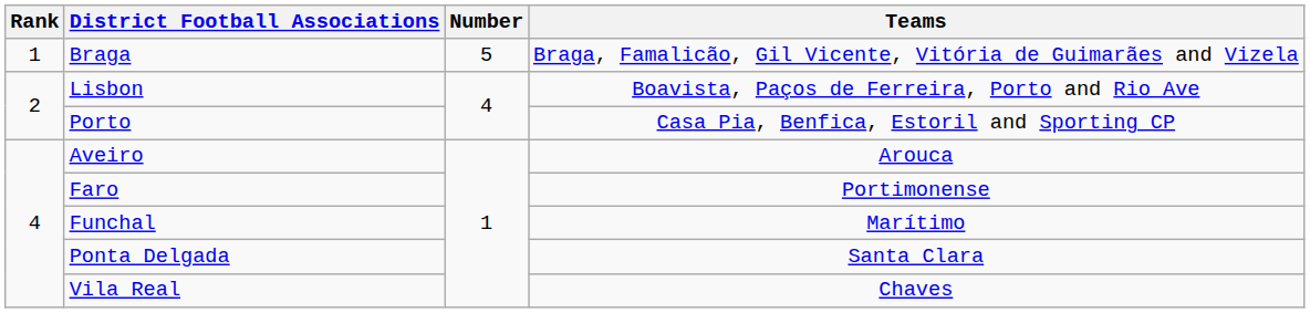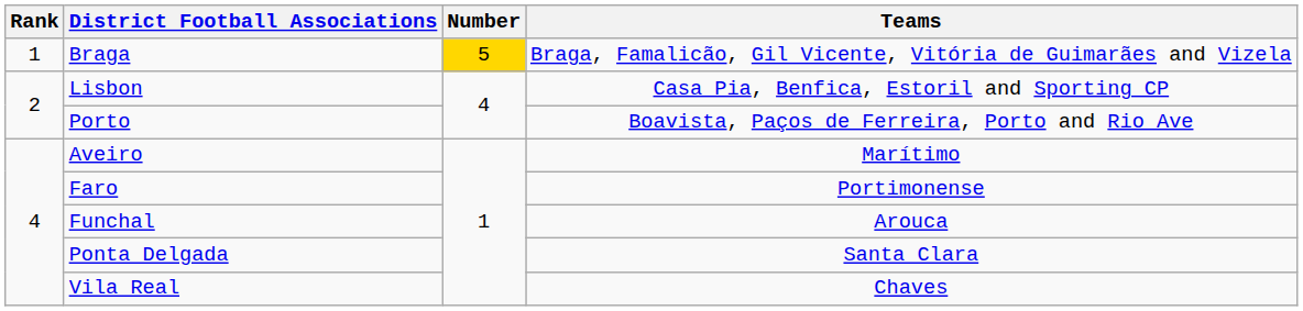 <table class="wikitable">
 <tr>
 <th>Rank</th>
 <th><a href='#'>District Football Associations</a></th>
 <th>Number</th>
 <th>Teams</th>
 </tr>
 <tr>
 <td rowspan=1 align=center>1</td>
 <td> <a href='#'>Braga</a></td>
-<td rowspan=1 align=center>5</td>
+<td rowspan=1 align=center style="background: gold;">5</td>
 <td align=center><a href='#'>Braga</a>, <a href='#'>Famalicão</a>, <a href='#'>Gil Vicente</a>, <a href='#'>Vitória de Guimarães</a> and <a href='#'>Vizela</a></td>
 </tr>
 <tr>
 <td rowspan="2" align=center>2</td>
 <td> <a href='#'>Lisbon</a></td>
 <td rowspan="2" align="center">4</td>
-<td align=center><a href='#'>Boavista</a>, <a href='#'>Paços de Ferreira</a>, <a href='#'>Porto</a> and <a href='#'>Rio Ave</a></td>
+<td align="center"><a href='#'>Casa Pia</a>, <a href='#'>Benfica</a>, <a href='#'>Estoril</a> and <a href='#'>Sporting CP</a></td>
 </tr>
 <tr>
 <td> <a href='#'>Porto</a></td>
-<td align="center"><a href='#'>Casa Pia</a>, <a href='#'>Benfica</a>, <a href='#'>Estoril</a> and <a href='#'>Sporting CP</a></td>
+<td align=center><a href='#'>Boavista</a>, <a href='#'>Paços de Ferreira</a>, <a href='#'>Porto</a> and <a href='#'>Rio Ave</a></td>
 </tr>
 <tr>
 <td rowspan="5" align=center>4</td>
 <td> <a href='#'>Aveiro</a></td>
 <td rowspan="5" align="center">1</td>
-<td align="center"><a href='#'>Arouca</a></td>
+<td align=center><a href='#'>Marítimo</a></td>
 </tr>
 <tr>
 <td> <a href='#'>Faro</a></td>
 <td align=center><a href='#'>Portimonense</a></td>
 </tr>
 <tr>
 <td> <a href='#'>Funchal</a></td>
-<td align=center><a href='#'>Marítimo</a></td>
+<td align="center"><a href='#'>Arouca</a></td>
 </tr>
 <tr>
 <td> <a href='#'>Ponta Delgada</a></td>
 <td align=center><a href='#'>Santa Clara</a></td>
 </tr>
 <tr>
 <td> <a href='#'>Vila Real</a></td>
 <td align=center><a href='#'>Chaves</a></td>
 </tr>
 </table>
